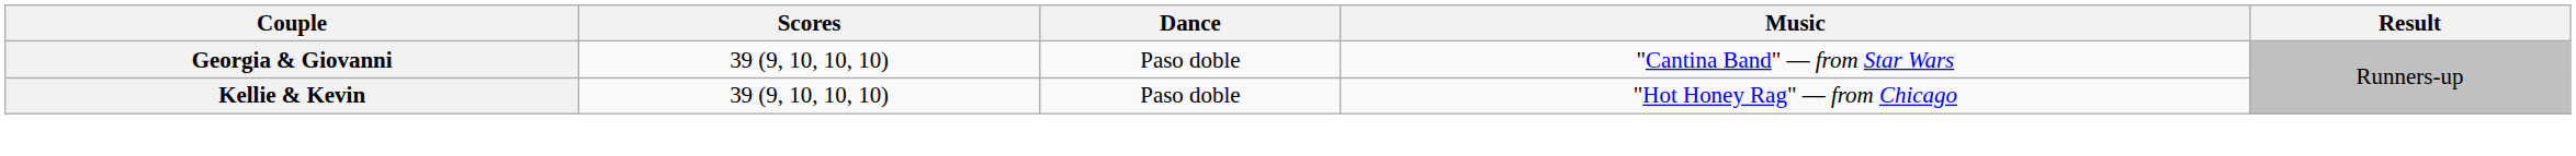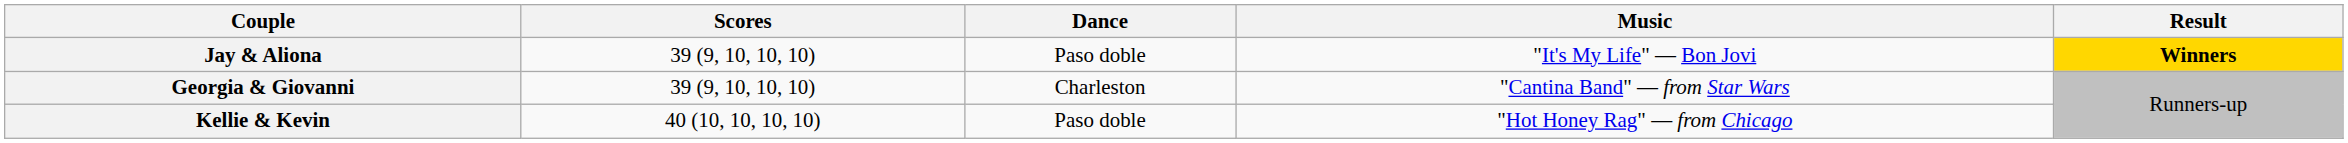 <table class="wikitable sortable" style="text-align:center; width:90%">
 <tr>
 <th scope="col">Couple</th>
 <th scope="col">Scores</th>
 <th scope="col" class="unsortable">Dance</th>
 <th scope="col" class="unsortable">Music</th>
 <th scope="col" class="unsortable">Result</th>
 </tr>
 <tr>
+<th scope="row">Jay & Aliona</th>
+<td>39 (9, 10, 10, 10)</td>
+<td>Paso doble</td>
+<td>"<a href='#'>It's My Life</a>" — <a href='#'>Bon Jovi</a></td>
+<td bgcolor="gold"><strong>Winners</strong></td>
+</tr>
+<tr>
 <th scope="row">Georgia & Giovanni</th>
 <td>39 (9, 10, 10, 10)</td>
-<td>Paso doble</td>
+<td>Charleston</td>
 <td>"<a href='#'>Cantina Band</a>" — <em>from <a href='#'>Star Wars</a></em></td>
 <td rowspan="2" bgcolor="silver">Runners-up</td>
 </tr>
 <tr>
 <th scope="row">Kellie & Kevin</th>
-<td>39 (9, 10, 10, 10)</td>
+<td>40 (10, 10, 10, 10)</td>
 <td>Paso doble</td>
 <td>"<a href='#'>Hot Honey Rag</a>" — <em>from <a href='#'>Chicago</a></em></td>
 </tr>
 </table>
